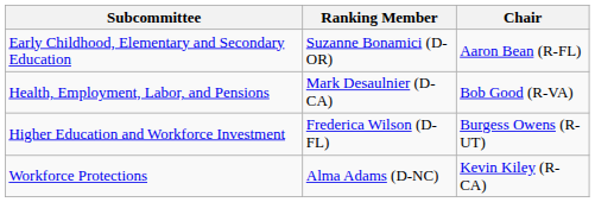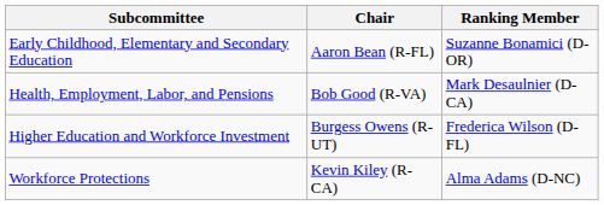 <table class="wikitable">
 <tr>
 <th>Subcommittee</th>
+<th>Chair</th>
 <th>Ranking Member</th>
-<th>Chair</th>
 </tr>
 <tr>
 <td><a href='#'>Early Childhood, Elementary and Secondary Education</a></td>
+<td><a href='#'>Aaron Bean</a> (R-FL)</td>
 <td><a href='#'>Suzanne Bonamici</a> (D-OR)</td>
-<td><a href='#'>Aaron Bean</a> (R-FL)</td>
 </tr>
 <tr>
 <td><a href='#'>Health, Employment, Labor, and Pensions</a></td>
+<td><a href='#'>Bob Good</a> (R-VA)</td>
 <td><a href='#'>Mark Desaulnier</a> (D-CA)</td>
-<td><a href='#'>Bob Good</a> (R-VA)</td>
 </tr>
 <tr>
 <td><a href='#'>Higher Education and Workforce Investment</a></td>
+<td><a href='#'>Burgess Owens</a> (R-UT)</td>
 <td><a href='#'>Frederica Wilson</a> (D-FL)</td>
-<td><a href='#'>Burgess Owens</a> (R-UT)</td>
 </tr>
 <tr>
 <td><a href='#'>Workforce Protections</a></td>
+<td><a href='#'>Kevin Kiley</a> (R-CA)</td>
 <td><a href='#'>Alma Adams</a> (D-NC)</td>
-<td><a href='#'>Kevin Kiley</a> (R-CA)</td>
 </tr>
 </table>
